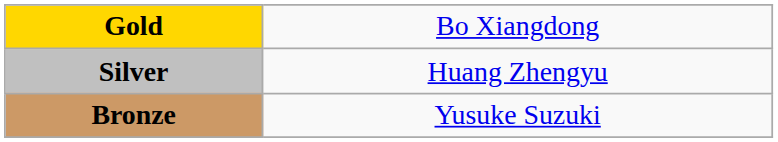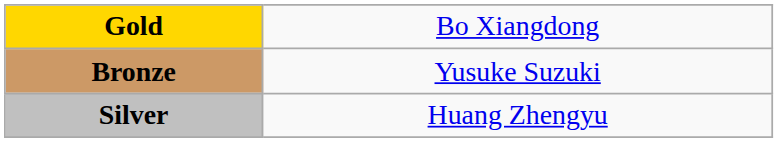 <table class="wikitable" style="text-align:center; " width="35%">
 <tr>
 <td bgcolor="gold"><strong>Gold</strong></td>
 <td><a href='#'>Bo Xiangdong</a><br>  <small><em></em></small></td>
 </tr>
 <tr>
+<td bgcolor="CC9966"><strong>Bronze</strong></td>
+<td><a href='#'>Yusuke Suzuki</a><br>  <small><em></em></small></td>
+</tr>
+<tr>
 <td bgcolor="silver"><strong>Silver</strong></td>
 <td><a href='#'>Huang Zhengyu</a><br>  <small><em></em></small></td>
 </tr>
-<tr>
-<td bgcolor="CC9966"><strong>Bronze</strong></td>
-<td><a href='#'>Yusuke Suzuki</a><br>  <small><em></em></small></td>
-</tr>
 </table>
